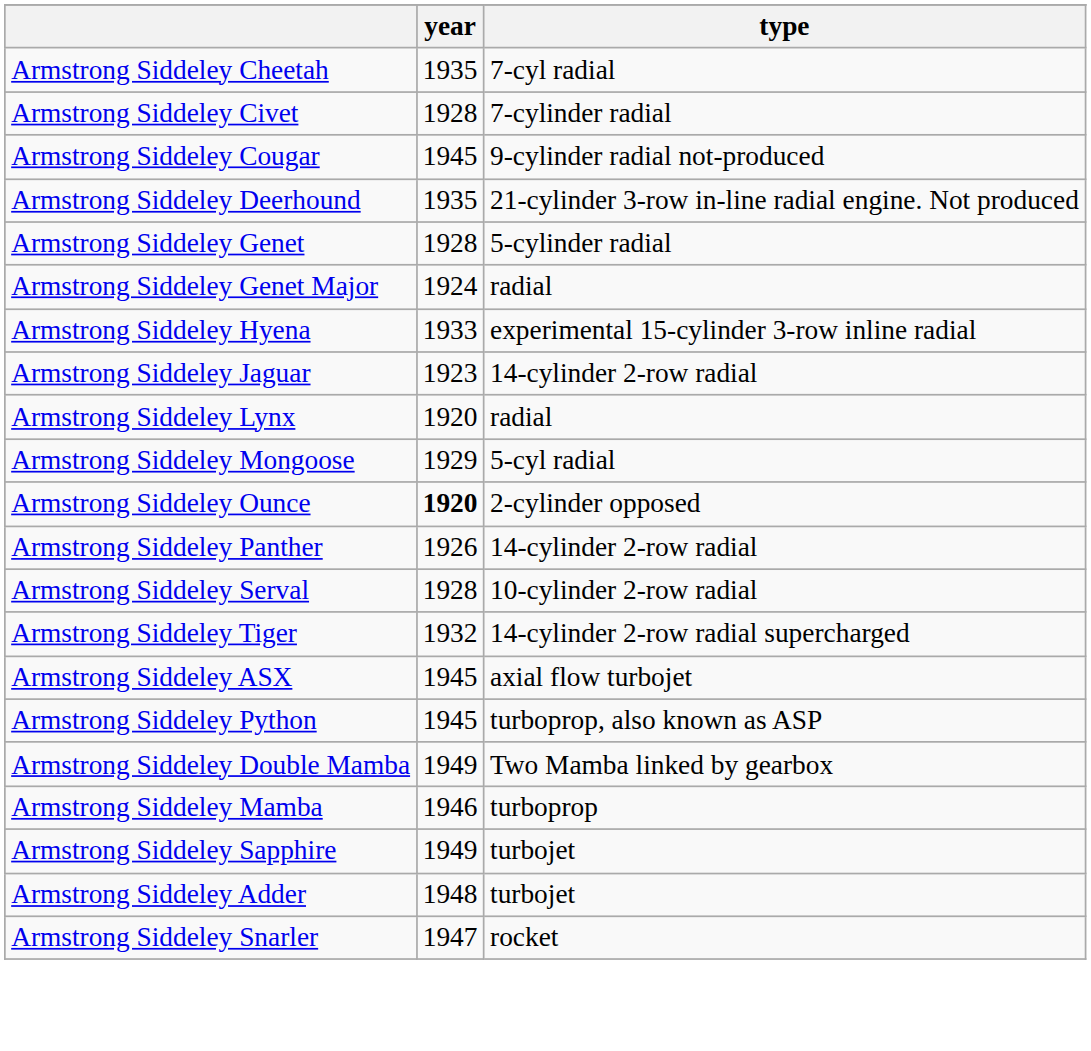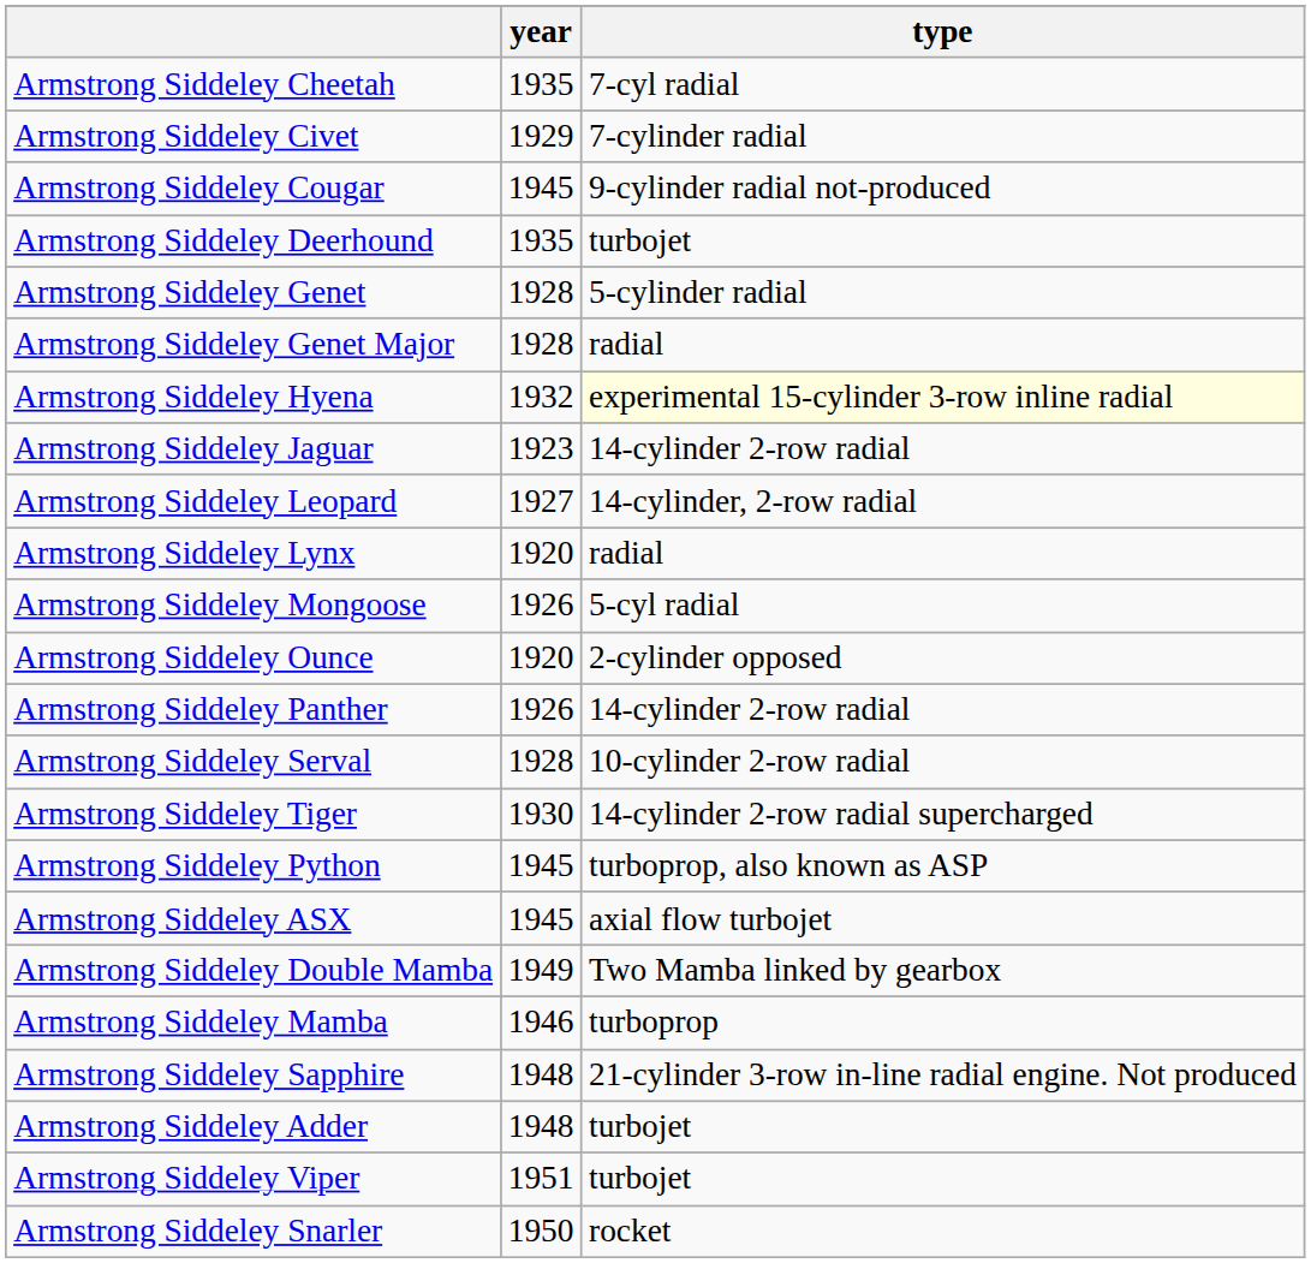 <table class="wikitable sortable">
 <tr>
 </tr>
 <tr>
 <th></th>
 <th>year</th>
 <th>type</th>
 </tr>
 <tr>
 <td><a href='#'>Armstrong Siddeley Cheetah</a></td>
 <td>1935</td>
 <td>7-cyl radial</td>
 </tr>
 <tr>
 <td><a href='#'>Armstrong Siddeley Civet</a></td>
-<td>1928</td>
+<td>1929</td>
 <td>7-cylinder radial</td>
 </tr>
 <tr>
 <td><a href='#'>Armstrong Siddeley Cougar</a></td>
 <td>1945</td>
 <td>9-cylinder radial not-produced</td>
 </tr>
 <tr>
 <td><a href='#'>Armstrong Siddeley Deerhound</a></td>
 <td>1935</td>
-<td>21-cylinder 3-row in-line radial engine. Not produced</td>
+<td>turbojet</td>
 </tr>
 <tr>
 <td><a href='#'>Armstrong Siddeley Genet</a></td>
 <td>1928</td>
 <td>5-cylinder radial</td>
 </tr>
 <tr>
 <td><a href='#'>Armstrong Siddeley Genet Major</a></td>
-<td>1924</td>
+<td>1928</td>
 <td>radial</td>
 </tr>
 <tr>
 <td><a href='#'>Armstrong Siddeley Hyena</a></td>
-<td>1933</td>
-<td>experimental 15-cylinder 3-row inline radial</td>
+<td>1932</td>
+<td style="background: lightyellow;">experimental 15-cylinder 3-row inline radial</td>
 </tr>
 <tr>
 <td><a href='#'>Armstrong Siddeley Jaguar</a></td>
 <td>1923</td>
 <td>14-cylinder 2-row radial</td>
+</tr>
+<tr>
+<td><a href='#'>Armstrong Siddeley Leopard</a></td>
+<td>1927</td>
+<td>14-cylinder, 2-row radial</td>
 </tr>
 <tr>
 <td><a href='#'>Armstrong Siddeley Lynx</a></td>
 <td>1920</td>
 <td>radial</td>
 </tr>
 <tr>
 <td><a href='#'>Armstrong Siddeley Mongoose</a></td>
-<td>1929</td>
+<td>1926</td>
 <td>5-cyl radial</td>
 </tr>
 <tr>
 <td><a href='#'>Armstrong Siddeley Ounce</a></td>
-<td><strong>1920</strong></td>
+<td>1920</td>
 <td>2-cylinder opposed</td>
 </tr>
 <tr>
 <td><a href='#'>Armstrong Siddeley Panther</a></td>
 <td>1926</td>
 <td>14-cylinder 2-row radial</td>
 </tr>
 <tr>
 <td><a href='#'>Armstrong Siddeley Serval</a></td>
 <td>1928</td>
 <td>10-cylinder 2-row radial</td>
 </tr>
 <tr>
 <td><a href='#'>Armstrong Siddeley Tiger</a></td>
-<td>1932</td>
+<td>1930</td>
 <td>14-cylinder 2-row radial supercharged</td>
+</tr>
+<tr>
+<td><a href='#'>Armstrong Siddeley Python</a></td>
+<td>1945</td>
+<td>turboprop, also known as ASP</td>
 </tr>
 <tr>
 <td><a href='#'>Armstrong Siddeley ASX</a></td>
 <td>1945</td>
 <td>axial flow turbojet</td>
-</tr>
-<tr>
-<td><a href='#'>Armstrong Siddeley Python</a></td>
-<td>1945</td>
-<td>turboprop, also known as ASP</td>
 </tr>
 <tr>
 <td><a href='#'>Armstrong Siddeley Double Mamba</a></td>
 <td>1949</td>
 <td>Two Mamba linked by gearbox</td>
 </tr>
 <tr>
 <td><a href='#'>Armstrong Siddeley Mamba</a></td>
 <td>1946</td>
 <td>turboprop</td>
 </tr>
 <tr>
 <td><a href='#'>Armstrong Siddeley Sapphire</a></td>
-<td>1949</td>
-<td>turbojet</td>
+<td>1948</td>
+<td>21-cylinder 3-row in-line radial engine. Not produced</td>
 </tr>
 <tr>
 <td><a href='#'>Armstrong Siddeley Adder</a></td>
 <td>1948</td>
 <td>turbojet</td>
 </tr>
 <tr>
+<td><a href='#'>Armstrong Siddeley Viper</a></td>
+<td>1951</td>
+<td>turbojet</td>
+</tr>
+<tr>
 <td><a href='#'>Armstrong Siddeley Snarler</a></td>
-<td>1947</td>
+<td>1950</td>
 <td>rocket</td>
 </tr>
 </table>
